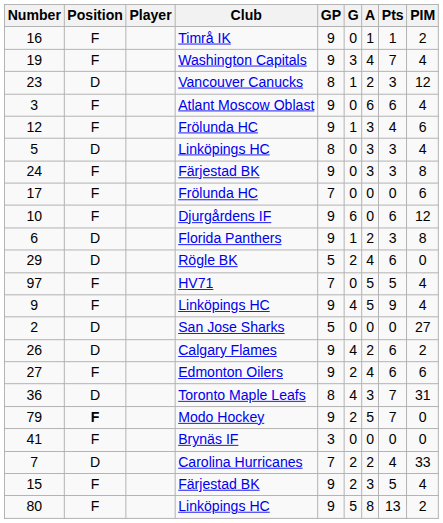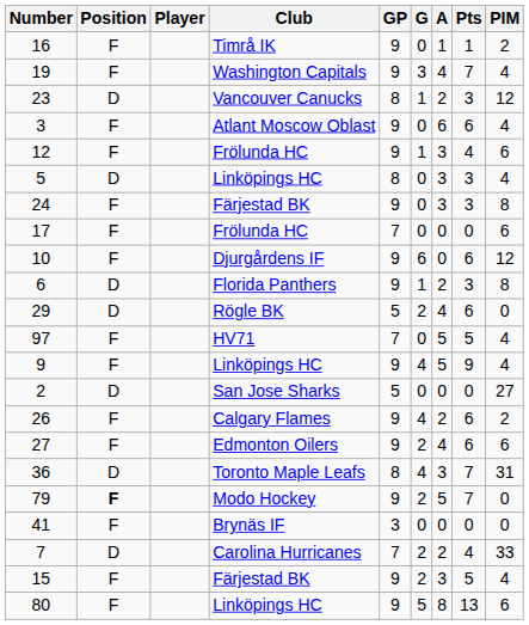 <table class="wikitable sortable" style="text-align: center;">
 <tr>
 <th>Number</th>
 <th>Position</th>
 <th>Player</th>
 <th>Club</th>
 <th>GP</th>
 <th>G</th>
 <th>A</th>
 <th>Pts</th>
 <th>PIM</th>
 </tr>
 <tr>
 <td>16</td>
 <td>F</td>
 <td align="left"></td>
 <td align="left"><a href='#'>Timrå IK</a></td>
 <td>9</td>
 <td>0</td>
 <td>1</td>
 <td>1</td>
 <td>2</td>
 </tr>
 <tr>
 <td>19</td>
 <td>F</td>
 <td align="left"></td>
 <td align="left"><a href='#'>Washington Capitals</a></td>
 <td>9</td>
 <td>3</td>
 <td>4</td>
 <td>7</td>
 <td>4</td>
 </tr>
 <tr>
 <td>23</td>
 <td>D</td>
 <td align="left"></td>
 <td align="left"><a href='#'>Vancouver Canucks</a></td>
 <td>8</td>
 <td>1</td>
 <td>2</td>
 <td>3</td>
 <td>12</td>
 </tr>
 <tr>
 <td>3</td>
 <td>F</td>
 <td align="left"></td>
 <td align="left"><a href='#'>Atlant Moscow Oblast</a></td>
 <td>9</td>
 <td>0</td>
 <td>6</td>
 <td>6</td>
 <td>4</td>
 </tr>
 <tr>
 <td>12</td>
 <td>F</td>
 <td align="left"></td>
 <td align="left"><a href='#'>Frölunda HC</a></td>
 <td>9</td>
 <td>1</td>
 <td>3</td>
 <td>4</td>
 <td>6</td>
 </tr>
 <tr>
 <td>5</td>
 <td>D</td>
 <td align="left"></td>
 <td align="left"><a href='#'>Linköpings HC</a></td>
 <td>8</td>
 <td>0</td>
 <td>3</td>
 <td>3</td>
 <td>4</td>
 </tr>
 <tr>
 <td>24</td>
 <td>F</td>
 <td align="left"></td>
 <td align="left"><a href='#'>Färjestad BK</a></td>
 <td>9</td>
 <td>0</td>
 <td>3</td>
 <td>3</td>
 <td>8</td>
 </tr>
 <tr>
 <td>17</td>
 <td>F</td>
 <td align="left"></td>
 <td align="left"><a href='#'>Frölunda HC</a></td>
 <td>7</td>
 <td>0</td>
 <td>0</td>
 <td>0</td>
 <td>6</td>
 </tr>
 <tr>
 <td>10</td>
 <td>F</td>
 <td align="left"></td>
 <td align="left"><a href='#'>Djurgårdens IF</a></td>
 <td>9</td>
 <td>6</td>
 <td>0</td>
 <td>6</td>
 <td>12</td>
 </tr>
 <tr>
 <td>6</td>
 <td>D</td>
 <td align="left"></td>
 <td align="left"><a href='#'>Florida Panthers</a></td>
 <td>9</td>
 <td>1</td>
 <td>2</td>
 <td>3</td>
 <td>8</td>
 </tr>
 <tr>
 <td>29</td>
 <td>D</td>
 <td align="left"></td>
 <td align="left"><a href='#'>Rögle BK</a></td>
 <td>5</td>
 <td>2</td>
 <td>4</td>
 <td>6</td>
 <td>0</td>
 </tr>
 <tr>
 <td>97</td>
 <td>F</td>
 <td align="left"></td>
 <td align="left"><a href='#'>HV71</a></td>
 <td>7</td>
 <td>0</td>
 <td>5</td>
 <td>5</td>
 <td>4</td>
 </tr>
 <tr>
 <td>9</td>
 <td>F</td>
 <td align="left"></td>
 <td align="left"><a href='#'>Linköpings HC</a></td>
 <td>9</td>
 <td>4</td>
 <td>5</td>
 <td>9</td>
 <td>4</td>
 </tr>
 <tr>
 <td>2</td>
 <td>D</td>
 <td align="left"></td>
 <td align="left"><a href='#'>San Jose Sharks</a></td>
 <td>5</td>
 <td>0</td>
 <td>0</td>
 <td>0</td>
 <td>27</td>
 </tr>
 <tr>
 <td>26</td>
-<td>D</td>
+<td>F</td>
 <td align="left"></td>
 <td align="left"><a href='#'>Calgary Flames</a></td>
 <td>9</td>
 <td>4</td>
 <td>2</td>
 <td>6</td>
 <td>2</td>
 </tr>
 <tr>
 <td>27</td>
 <td>F</td>
 <td align="left"></td>
 <td align="left"><a href='#'>Edmonton Oilers</a></td>
 <td>9</td>
 <td>2</td>
 <td>4</td>
 <td>6</td>
 <td>6</td>
 </tr>
 <tr>
 <td>36</td>
 <td>D</td>
 <td align="left"></td>
 <td align="left"><a href='#'>Toronto Maple Leafs</a></td>
 <td>8</td>
 <td>4</td>
 <td>3</td>
 <td>7</td>
 <td>31</td>
 </tr>
 <tr>
 <td>79</td>
 <td><strong>F</strong></td>
 <td align="left"></td>
 <td align="left"><a href='#'>Modo Hockey</a></td>
 <td>9</td>
 <td>2</td>
 <td>5</td>
 <td>7</td>
 <td>0</td>
 </tr>
 <tr>
 <td>41</td>
 <td>F</td>
 <td align="left"></td>
 <td align="left"><a href='#'>Brynäs IF</a></td>
 <td>3</td>
 <td>0</td>
 <td>0</td>
 <td>0</td>
 <td>0</td>
 </tr>
 <tr>
 <td>7</td>
 <td>D</td>
 <td align="left"></td>
 <td align="left"><a href='#'>Carolina Hurricanes</a></td>
 <td>7</td>
 <td>2</td>
 <td>2</td>
 <td>4</td>
 <td>33</td>
 </tr>
 <tr>
 <td>15</td>
 <td>F</td>
 <td align="left"></td>
 <td align="left"><a href='#'>Färjestad BK</a></td>
 <td>9</td>
 <td>2</td>
 <td>3</td>
 <td>5</td>
 <td>4</td>
 </tr>
 <tr>
 <td>80</td>
 <td>F</td>
 <td align="left"></td>
 <td align="left"><a href='#'>Linköpings HC</a></td>
 <td>9</td>
 <td>5</td>
 <td>8</td>
 <td>13</td>
-<td>2</td>
+<td>6</td>
 </tr>
 </table>
